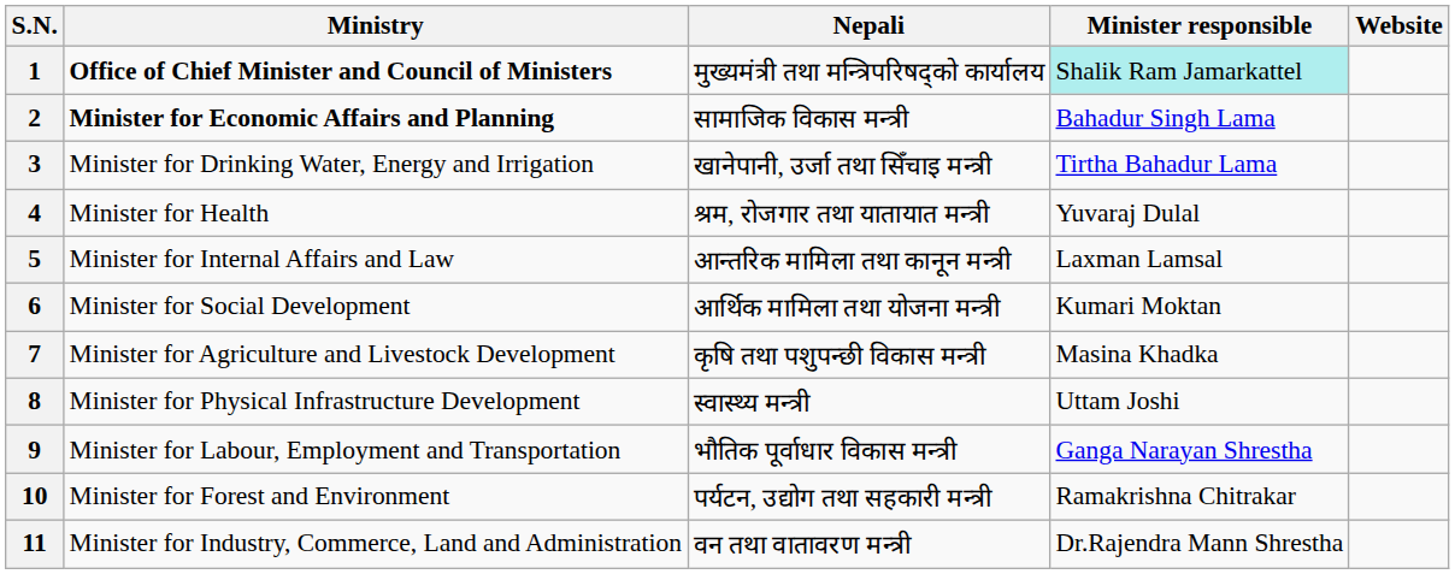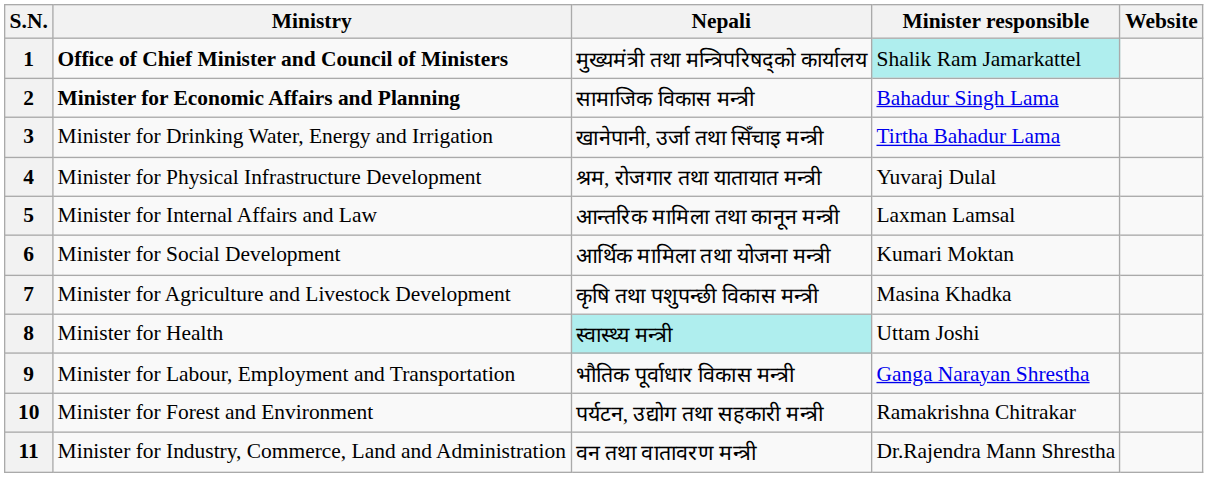 <table class="wikitable">
 <tr>
 <th>S.N.</th>
 <th>Ministry</th>
 <th>Nepali</th>
 <th>Minister responsible</th>
 <th>Website</th>
 </tr>
 <tr>
 <th>1</th>
 <td><strong>Office of Chief Minister and Council of Ministers</strong></td>
 <td>मुख्यमंत्री तथा मन्त्रिपरिषद्को कार्यालय</td>
 <td style="background: paleturquoise;">Shalik Ram Jamarkattel</td>
 <td></td>
 </tr>
 <tr>
 <th>2</th>
 <td><strong>Minister for Economic Affairs and Planning</strong></td>
 <td>सामाजिक विकास मन्त्री</td>
 <td><a href='#'>Bahadur Singh Lama</a></td>
 <td></td>
 </tr>
 <tr>
 <th>3</th>
 <td>Minister for Drinking Water, Energy and Irrigation</td>
 <td>खानेपानी, उर्जा तथा सिँचाइ मन्त्री</td>
 <td><a href='#'>Tirtha Bahadur Lama</a></td>
 <td></td>
 </tr>
 <tr>
 <th>4</th>
-<td>Minister for Health</td>
+<td>Minister for Physical Infrastructure Development</td>
 <td>श्रम, रोजगार तथा यातायात मन्त्री</td>
 <td>Yuvaraj Dulal</td>
 <td></td>
 </tr>
 <tr>
 <th>5</th>
 <td>Minister for Internal Affairs and Law</td>
 <td>आन्तरिक मामिला तथा कानून मन्त्री</td>
 <td>Laxman Lamsal</td>
 <td></td>
 </tr>
 <tr>
 <th>6</th>
 <td>Minister for Social Development</td>
 <td>आर्थिक मामिला तथा योजना मन्त्री</td>
 <td>Kumari Moktan</td>
 <td></td>
 </tr>
 <tr>
 <th>7</th>
 <td>Minister for Agriculture and Livestock Development</td>
 <td>कृषि तथा पशुपन्छी विकास मन्त्री</td>
 <td>Masina Khadka</td>
 <td></td>
 </tr>
 <tr>
 <th>8</th>
-<td>Minister for Physical Infrastructure Development</td>
-<td>स्वास्थ्य मन्त्री</td>
+<td>Minister for Health</td>
+<td style="background: paleturquoise;">स्वास्थ्य मन्त्री</td>
 <td>Uttam Joshi</td>
 <td></td>
 </tr>
 <tr>
 <th>9</th>
 <td>Minister for Labour, Employment and Transportation</td>
 <td>भौतिक पूर्वाधार विकास मन्त्री</td>
 <td><a href='#'>Ganga Narayan Shrestha</a></td>
 <td></td>
 </tr>
 <tr>
 <th>10</th>
 <td>Minister for Forest and Environment</td>
 <td>पर्यटन, उद्योग तथा सहकारी मन्त्री</td>
 <td>Ramakrishna Chitrakar</td>
 <td></td>
 </tr>
 <tr>
 <th>11</th>
 <td>Minister for Industry, Commerce, Land and Administration</td>
 <td>वन तथा वातावरण मन्त्री</td>
 <td>Dr.Rajendra Mann Shrestha</td>
 <td></td>
 </tr>
 </table>
